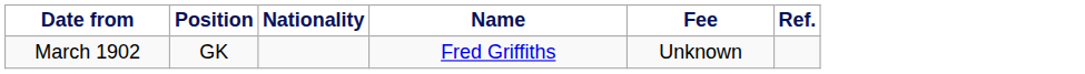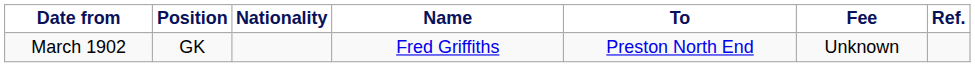 <table class="wikitable" style="text-align:center">
 <tr>
 <th style="background:#FFFFFF; color:#081159; width:125px;">Date from</th>
 <th style="background:#FFFFFF; color:#081159; width:50px;">Position</th>
 <th style="background:#FFFFFF; color:#081159; width:50px;">Nationality</th>
 <th style="background:#FFFFFF; color:#081159; width:200px;">Name</th>
+<th style="background:#FFFFFF; color:#081159; width:200px;">To</th>
 <th style="background:#FFFFFF; color:#081159; width:110px;">Fee</th>
 <th style="background:#FFFFFF; color:#081159; width:30px;">Ref.</th>
 </tr>
 <tr>
 <td>March 1902</td>
 <td>GK</td>
 <td></td>
 <td><a href='#'>Fred Griffiths</a></td>
+<td><a href='#'>Preston North End</a></td>
 <td>Unknown</td>
 <td></td>
 </tr>
 </table>
